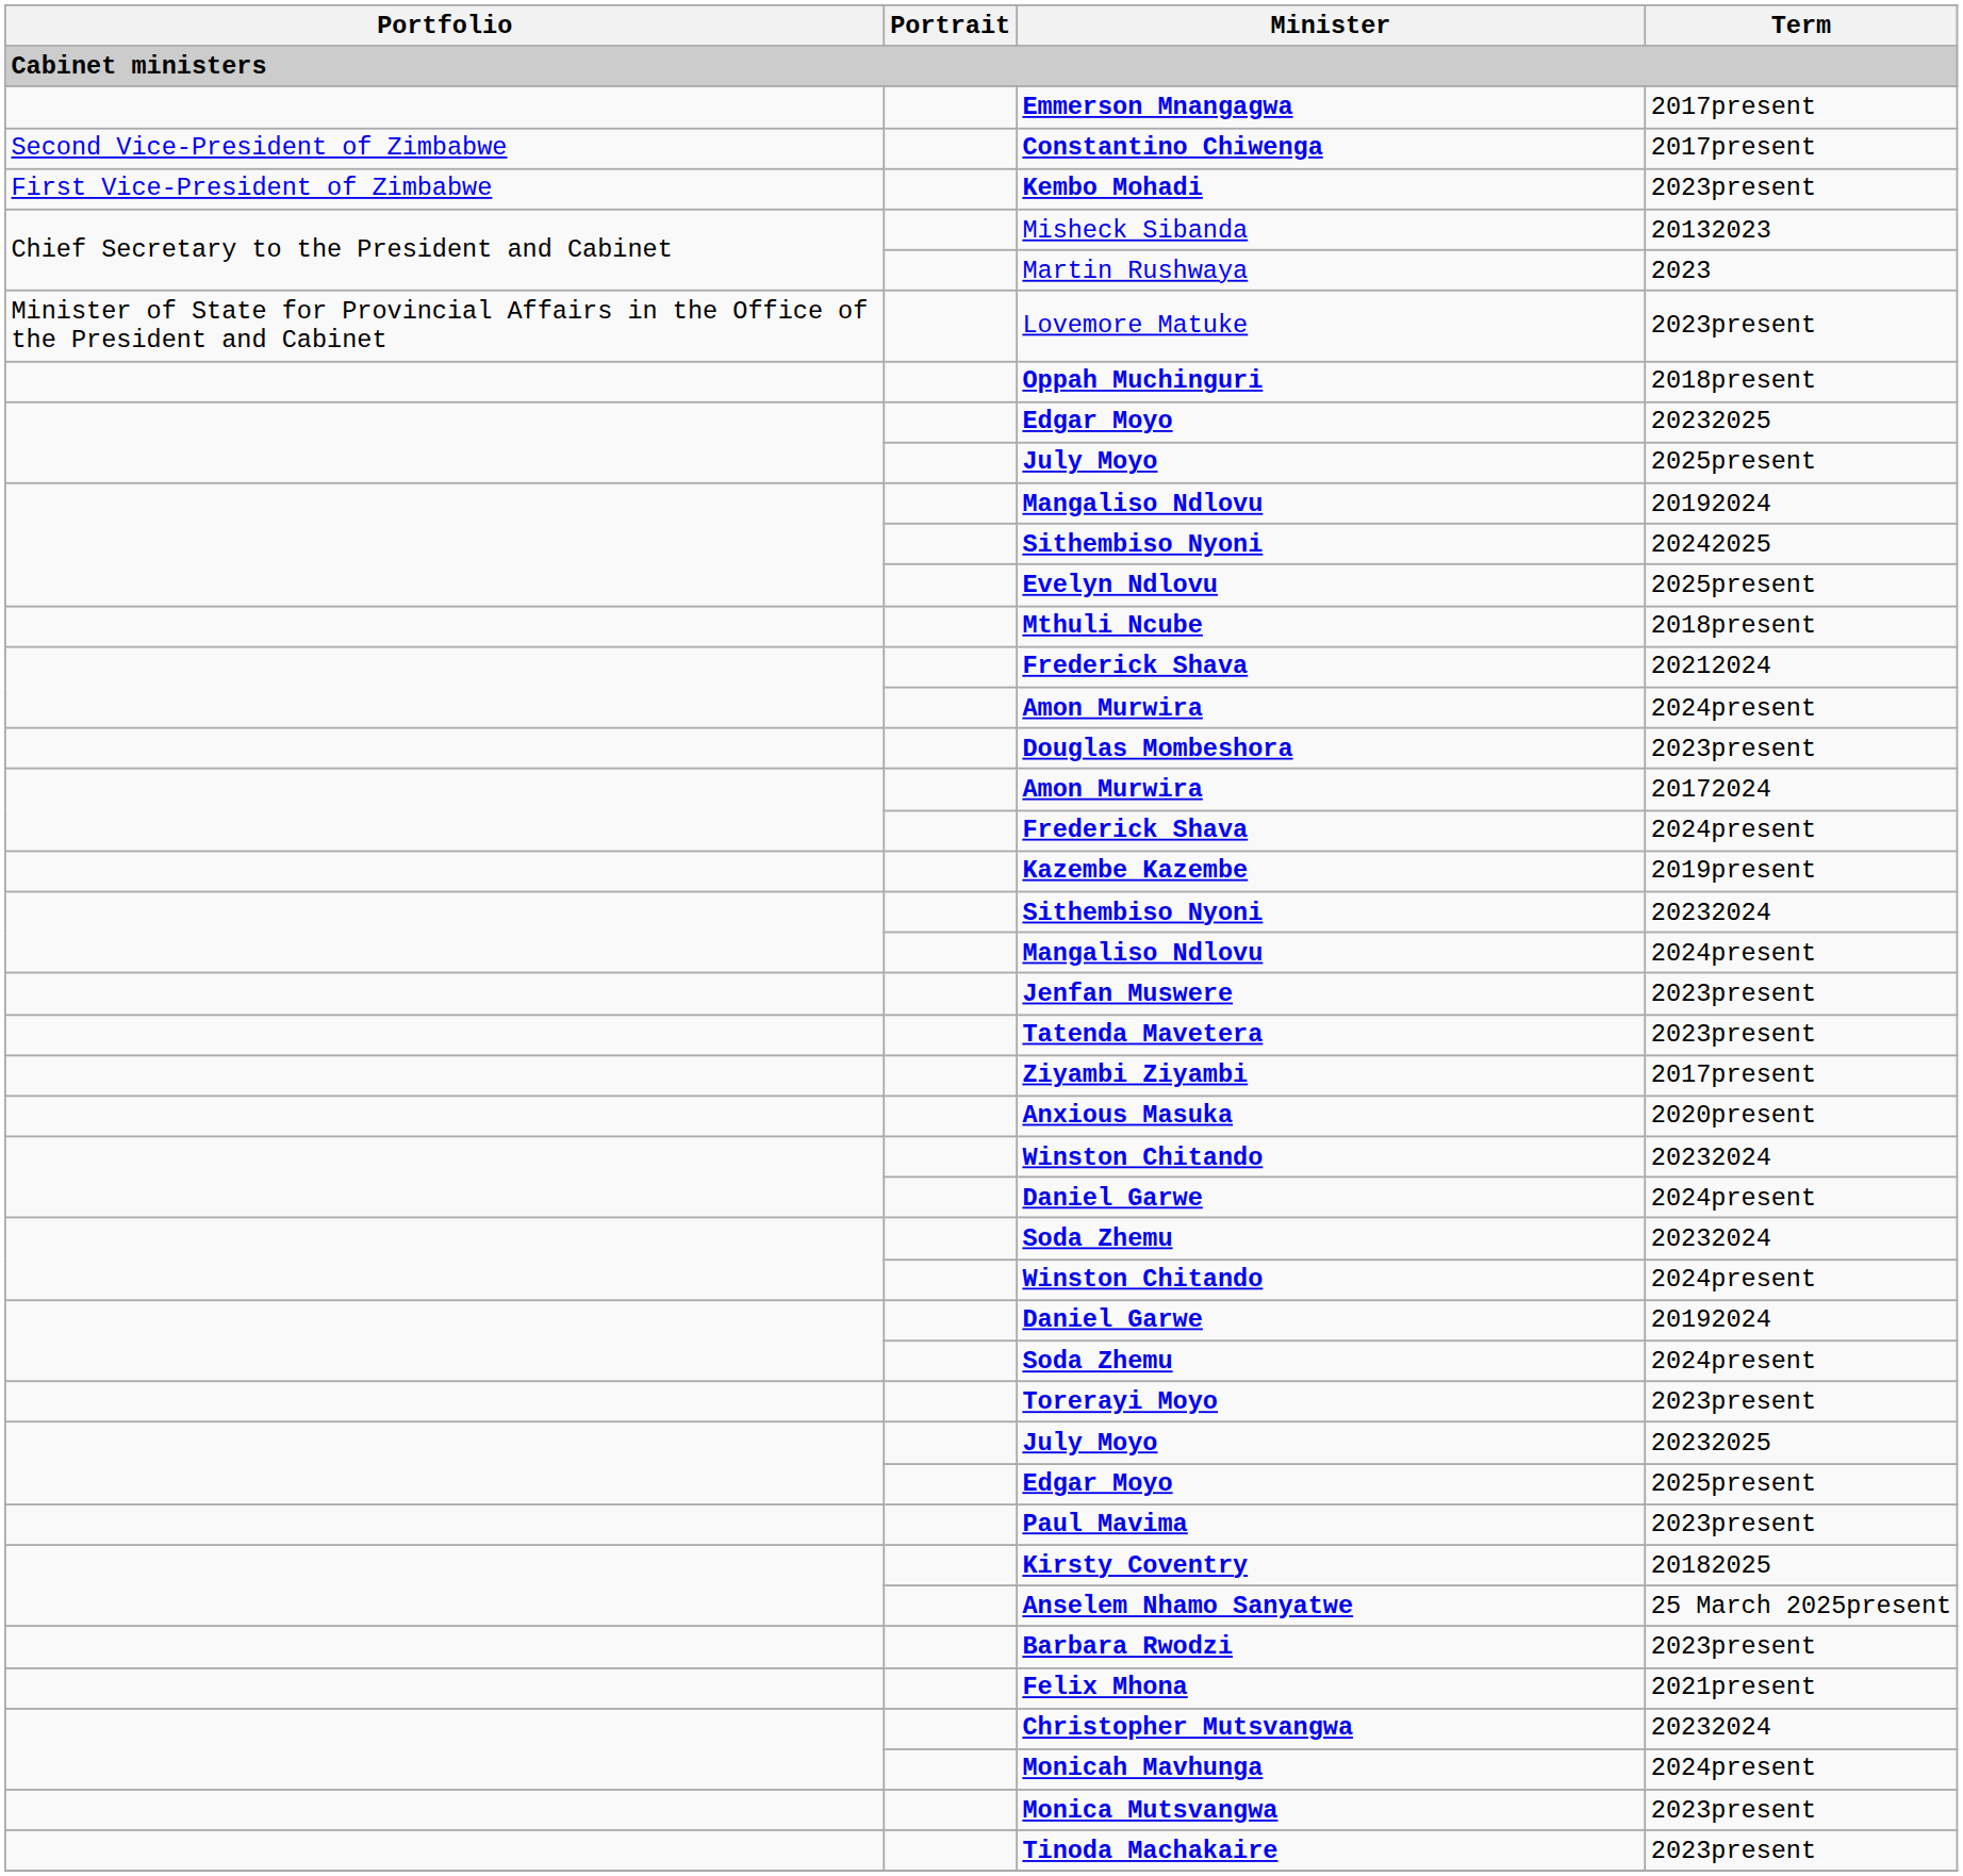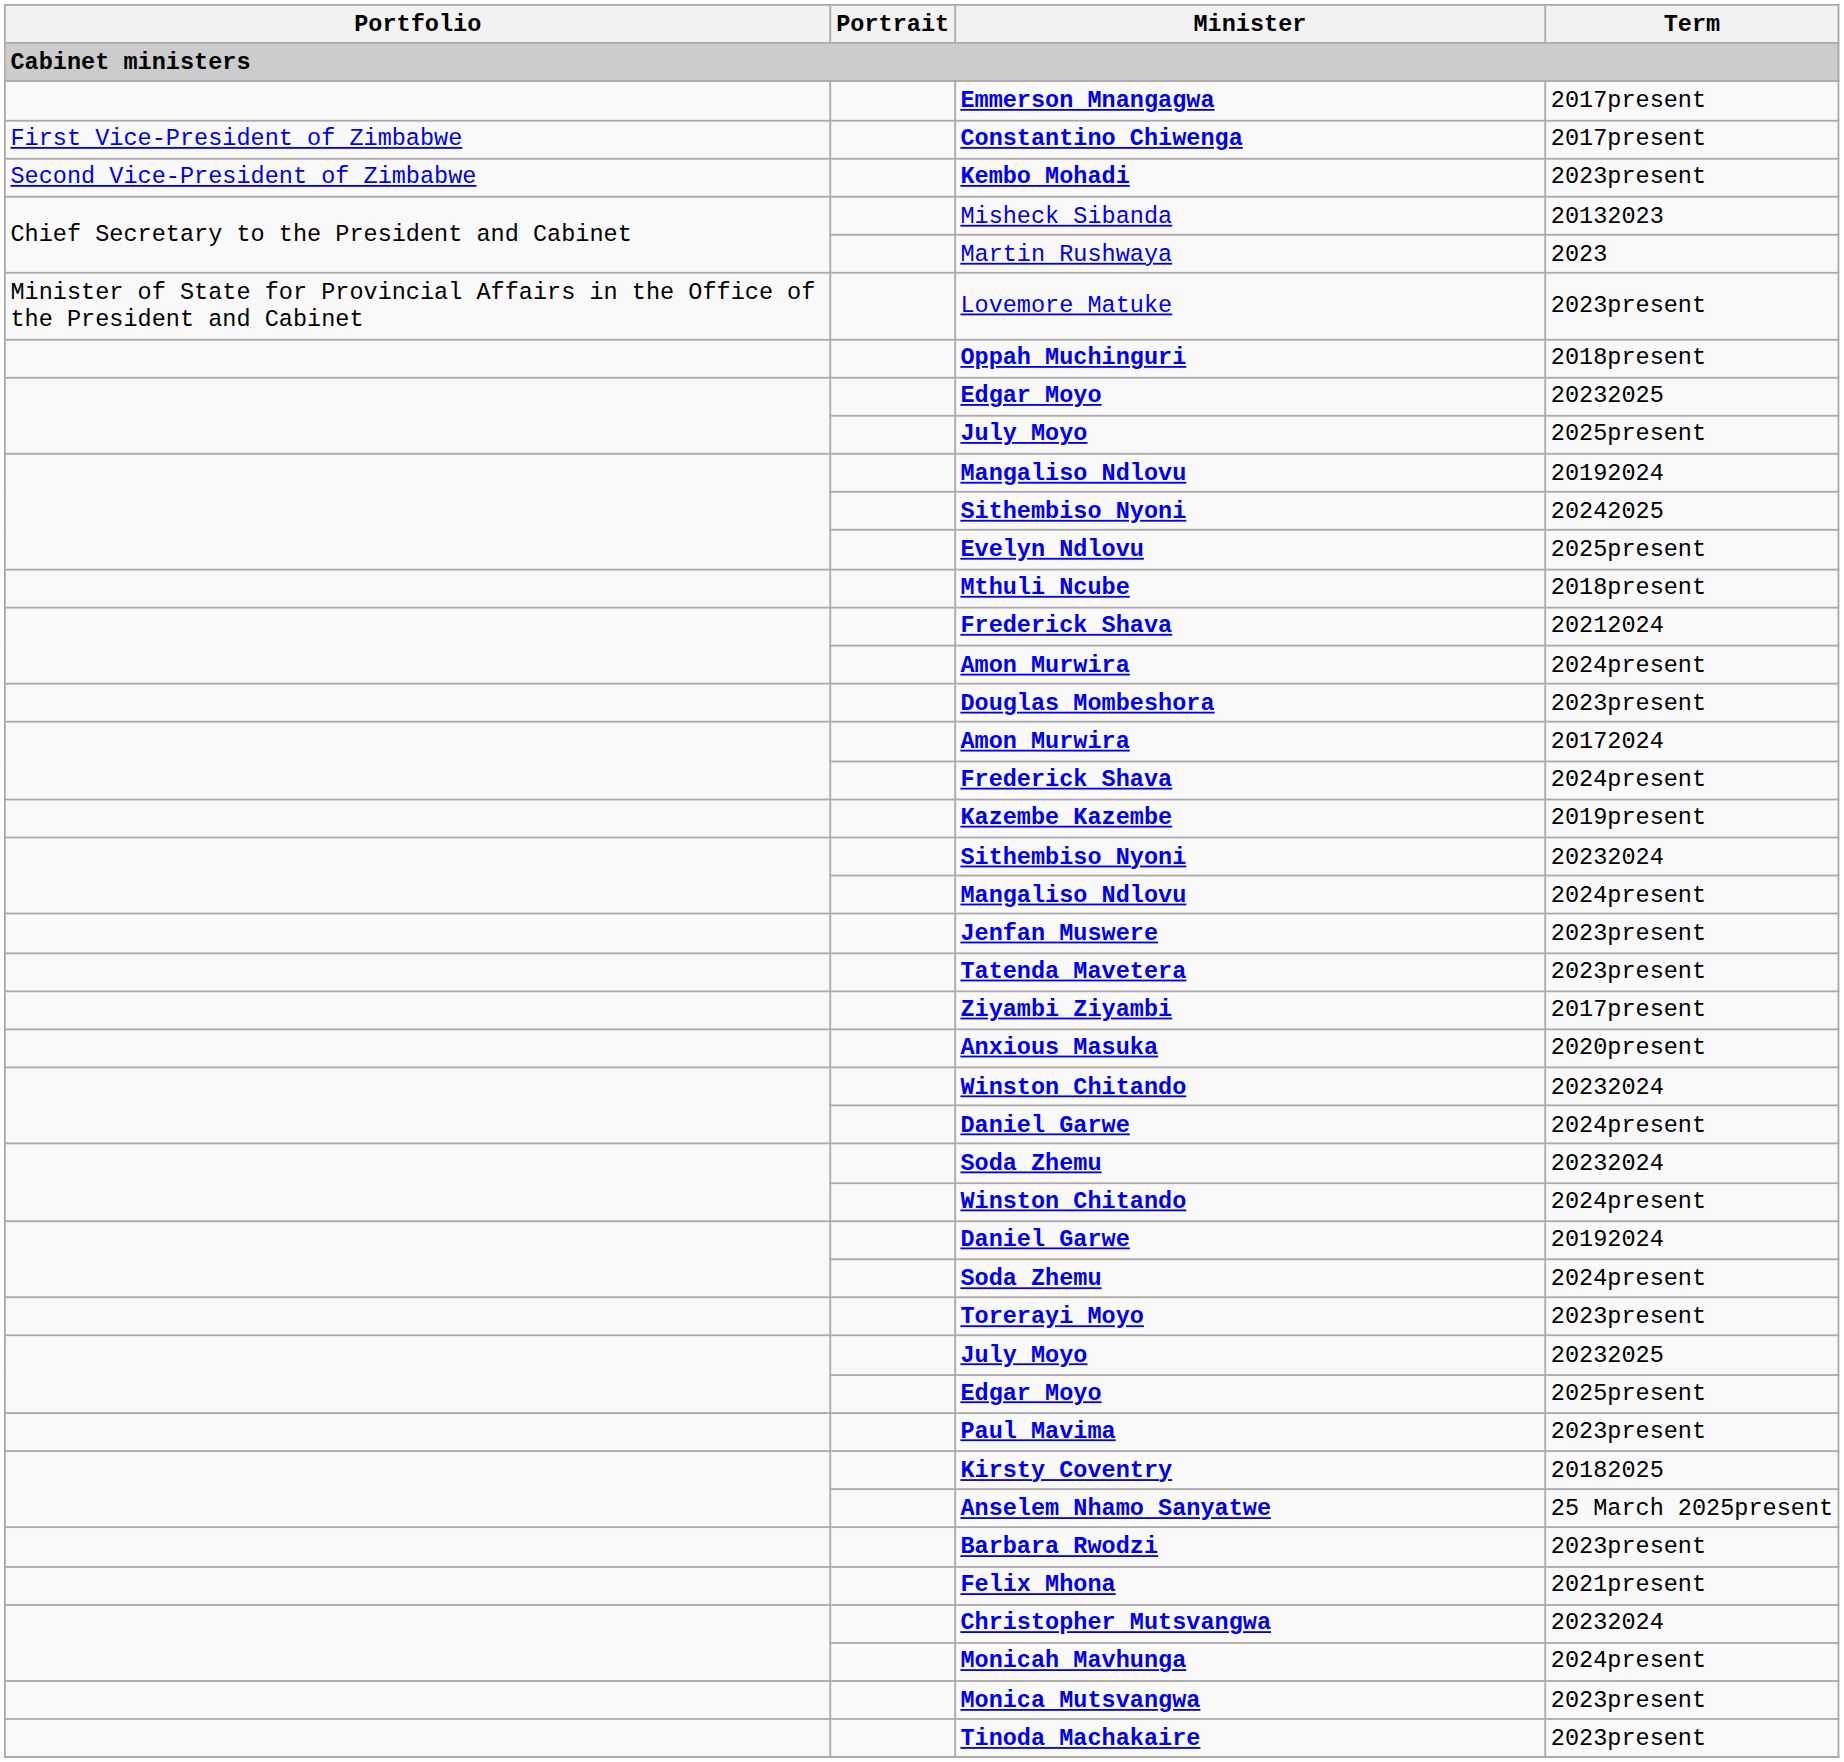 <table class="wikitable">
 <tr>
 <th>Portfolio</th>
 <th>Portrait</th>
 <th>Minister</th>
 <th colspan=2>Term</th>
 </tr>
 <tr>
 <td style="background:#cccccc;" colspan="5"><strong>Cabinet ministers</strong></td>
 </tr>
 <tr>
 <td></td>
 <td></td>
 <td> <strong><a href='#'>Emmerson Mnangagwa</a></strong></td>
 <td>2017present</td>
 </tr>
 <tr>
-<td><a href='#'>Second Vice-President of Zimbabwe</a></td>
+<td><a href='#'>First Vice-President of Zimbabwe</a></td>
 <td></td>
 <td> <strong><a href='#'>Constantino Chiwenga</a></strong></td>
 <td>2017present</td>
 </tr>
 <tr>
-<td><a href='#'>First Vice-President of Zimbabwe</a></td>
+<td><a href='#'>Second Vice-President of Zimbabwe</a></td>
 <td></td>
 <td style="width: 320px;"> <strong><a href='#'>Kembo Mohadi</a></strong></td>
 <td>2023present</td>
 </tr>
 <tr>
 <td rowspan="2" style="width: 450px;">Chief Secretary to the President and Cabinet</td>
 <td></td>
 <td style="width: 320px;"> <a href='#'>Misheck Sibanda</a></td>
 <td>20132023</td>
 </tr>
 <tr>
 <td></td>
 <td style="width: 320px;"> <a href='#'>Martin Rushwaya</a></td>
 <td>2023</td>
 </tr>
 <tr>
 <td style="width: 450px;">Minister of State for Provincial Affairs in the Office of the President and Cabinet</td>
 <td></td>
 <td style="width: 320px;"><a href='#'>Lovemore Matuke</a></td>
 <td>2023present</td>
 </tr>
 <tr>
 <td style="width: 450px;"></td>
 <td></td>
 <td style="width: 320px;"> <strong><a href='#'>Oppah Muchinguri</a></strong></td>
 <td>2018present</td>
 </tr>
 <tr>
 <td rowspan="2" style="width: 450px;"></td>
 <td></td>
 <td style="width: 320px;"> <strong><a href='#'>Edgar Moyo</a></strong></td>
 <td>20232025</td>
 </tr>
 <tr>
 <td></td>
 <td style="width: 320px;"> <strong><a href='#'>July Moyo</a></strong></td>
 <td>2025present</td>
 </tr>
 <tr>
 <td rowspan="3" style="width: 450px;"></td>
 <td></td>
 <td style="width: 320px;"> <strong><a href='#'>Mangaliso Ndlovu</a></strong></td>
 <td>20192024</td>
 </tr>
 <tr>
 <td></td>
 <td style="width: 320px;"> <strong><a href='#'>Sithembiso Nyoni</a></strong></td>
 <td>20242025</td>
 </tr>
 <tr>
 <td></td>
 <td style="width: 320px;"> <strong><a href='#'>Evelyn Ndlovu</a></strong></td>
 <td>2025present</td>
 </tr>
 <tr>
 <td style="width: 450px;"></td>
 <td></td>
 <td style="width: 320px;"> <strong><a href='#'>Mthuli Ncube</a></strong></td>
 <td>2018present</td>
 </tr>
 <tr>
 <td rowspan="2" style="width: 450px;"></td>
 <td></td>
 <td style="width: 320px;"> <strong><a href='#'>Frederick Shava</a></strong></td>
 <td>20212024</td>
 </tr>
 <tr>
 <td></td>
 <td style="width: 320px;"> <strong><a href='#'>Amon Murwira</a></strong></td>
 <td>2024present</td>
 </tr>
 <tr>
 <td style="width: 450px;"></td>
 <td></td>
 <td style="width: 320px;"> <strong><a href='#'>Douglas Mombeshora</a></strong></td>
 <td>2023present</td>
 </tr>
 <tr>
 <td rowspan="2" style="width: 450px;"></td>
 <td></td>
 <td style="width: 320px;"> <strong><a href='#'>Amon Murwira</a></strong></td>
 <td>20172024</td>
 </tr>
 <tr>
 <td></td>
 <td style="width: 320px;"> <strong><a href='#'>Frederick Shava</a></strong></td>
 <td>2024present</td>
 </tr>
 <tr>
 <td style="width: 450px;"></td>
 <td></td>
 <td style="width: 320px;"> <strong><a href='#'>Kazembe Kazembe</a></strong></td>
 <td>2019present</td>
 </tr>
 <tr>
 <td rowspan="2" style="width: 450px;"></td>
 <td></td>
 <td style="width: 320px;"> <strong><a href='#'>Sithembiso Nyoni</a></strong></td>
 <td>20232024</td>
 </tr>
 <tr>
 <td></td>
 <td style="width: 320px;"> <strong><a href='#'>Mangaliso Ndlovu</a></strong></td>
 <td>2024present</td>
 </tr>
 <tr>
 <td style="width: 450px;"></td>
 <td></td>
 <td style="width: 320px;"> <strong><a href='#'>Jenfan Muswere</a></strong></td>
 <td>2023present</td>
 </tr>
 <tr>
 <td style="width: 450px;"></td>
 <td></td>
 <td style="width: 320px;"> <strong><a href='#'>Tatenda Mavetera</a></strong></td>
 <td>2023present</td>
 </tr>
 <tr>
 <td style="width: 450px;"></td>
 <td></td>
 <td style="width: 320px;"> <strong><a href='#'>Ziyambi Ziyambi</a></strong></td>
 <td>2017present</td>
 </tr>
 <tr>
 <td style="width: 450px;"></td>
 <td></td>
 <td style="width: 320px;"> <strong><a href='#'>Anxious Masuka</a></strong></td>
 <td>2020present</td>
 </tr>
 <tr>
 <td rowspan="2" style="width: 450px;"></td>
 <td></td>
 <td style="width: 320px;"> <strong><a href='#'>Winston Chitando</a></strong></td>
 <td>20232024</td>
 </tr>
 <tr>
 <td></td>
 <td style="width: 320px;"> <strong><a href='#'>Daniel Garwe</a></strong></td>
 <td>2024present</td>
 </tr>
 <tr>
 <td rowspan="2" style="width: 450px;"></td>
 <td></td>
 <td style="width: 320px;"> <strong><a href='#'>Soda Zhemu</a></strong></td>
 <td>20232024</td>
 </tr>
 <tr>
 <td></td>
 <td style="width: 320px;"> <strong><a href='#'>Winston Chitando</a></strong></td>
 <td>2024present</td>
 </tr>
 <tr>
 <td rowspan="2" style="width: 450px;"></td>
 <td></td>
 <td style="width: 320px;"> <strong><a href='#'>Daniel Garwe</a></strong></td>
 <td>20192024</td>
 </tr>
 <tr>
 <td></td>
 <td style="width: 320px;"> <strong><a href='#'>Soda Zhemu</a></strong></td>
 <td>2024present</td>
 </tr>
 <tr>
 <td style="width: 450px;"></td>
 <td></td>
 <td style="width: 320px;"> <strong><a href='#'>Torerayi Moyo</a></strong></td>
 <td>2023present</td>
 </tr>
 <tr>
 <td rowspan="2" style="width: 450px;"></td>
 <td></td>
 <td style="width: 320px;"> <strong><a href='#'>July Moyo</a></strong></td>
 <td>20232025</td>
 </tr>
 <tr>
 <td></td>
 <td style="width: 320px;"> <strong><a href='#'>Edgar Moyo</a></strong></td>
 <td>2025present</td>
 </tr>
 <tr>
 <td style="width: 450px;"></td>
 <td></td>
 <td style="width: 320px;"> <strong><a href='#'>Paul Mavima</a></strong></td>
 <td>2023present</td>
 </tr>
 <tr>
 <td rowspan="2" style="width: 450px;"></td>
 <td></td>
 <td style="width: 320px;"> <strong><a href='#'>Kirsty Coventry</a></strong></td>
 <td>20182025</td>
 </tr>
 <tr>
 <td></td>
 <td style="width: 320px;"> <strong><a href='#'>Anselem Nhamo Sanyatwe</a></strong></td>
 <td>25 March 2025present</td>
 </tr>
 <tr>
 <td style="width: 450px;"></td>
 <td></td>
 <td style="width: 320px;"> <strong><a href='#'>Barbara Rwodzi</a></strong></td>
 <td>2023present</td>
 </tr>
 <tr>
 <td style="width: 450px;"></td>
 <td></td>
 <td style="width: 320px;"> <strong><a href='#'>Felix Mhona</a></strong></td>
 <td>2021present</td>
 </tr>
 <tr>
 <td rowspan="2" style="width: 450px;"></td>
 <td></td>
 <td style="width: 320px;"> <strong><a href='#'>Christopher Mutsvangwa</a></strong></td>
 <td>20232024</td>
 </tr>
 <tr>
 <td></td>
 <td style="width: 320px;"> <strong><a href='#'>Monicah Mavhunga</a></strong></td>
 <td>2024present</td>
 </tr>
 <tr>
 <td style="width: 450px;"></td>
 <td></td>
 <td style="width: 320px;"> <strong><a href='#'>Monica Mutsvangwa</a></strong></td>
 <td>2023present</td>
 </tr>
 <tr>
 <td style="width: 450px;"></td>
 <td></td>
 <td style="width: 320px;"> <strong><a href='#'>Tinoda Machakaire</a></strong></td>
 <td>2023present</td>
 </tr>
 <tr>
 </tr>
 </table>
